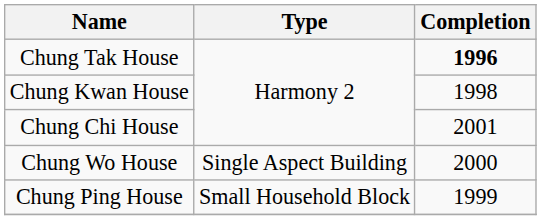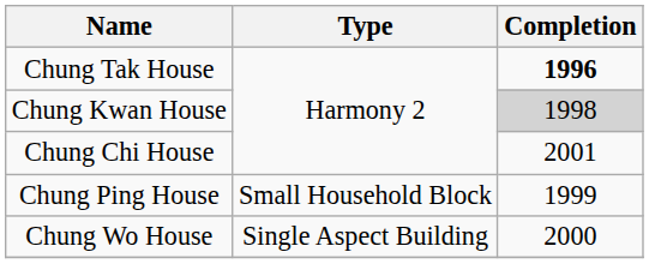 <table class="wikitable" style="text-align: center">
 <tr>
 <th>Name</th>
 <th>Type</th>
 <th>Completion</th>
 </tr>
 <tr>
 <td>Chung Tak House</td>
 <td rowspan="3">Harmony 2</td>
 <td rowspan="1"><strong>1996</strong></td>
 </tr>
 <tr>
 <td>Chung Kwan House</td>
-<td rowspan="1">1998</td>
+<td rowspan="1" style="background: lightgrey;">1998</td>
 </tr>
 <tr>
 <td>Chung Chi House</td>
 <td rowspan="1">2001</td>
+</tr>
+<tr>
+<td>Chung Ping House</td>
+<td rowspan="1">Small Household Block</td>
+<td rowspan="1">1999</td>
 </tr>
 <tr>
 <td>Chung Wo House</td>
 <td rowspan="1">Single Aspect Building</td>
 <td rowspan="1">2000</td>
 </tr>
 <tr>
-<td>Chung Ping House</td>
-<td rowspan="1">Small Household Block</td>
-<td rowspan="1">1999</td>
-</tr>
-<tr>
 </tr>
 </table>
